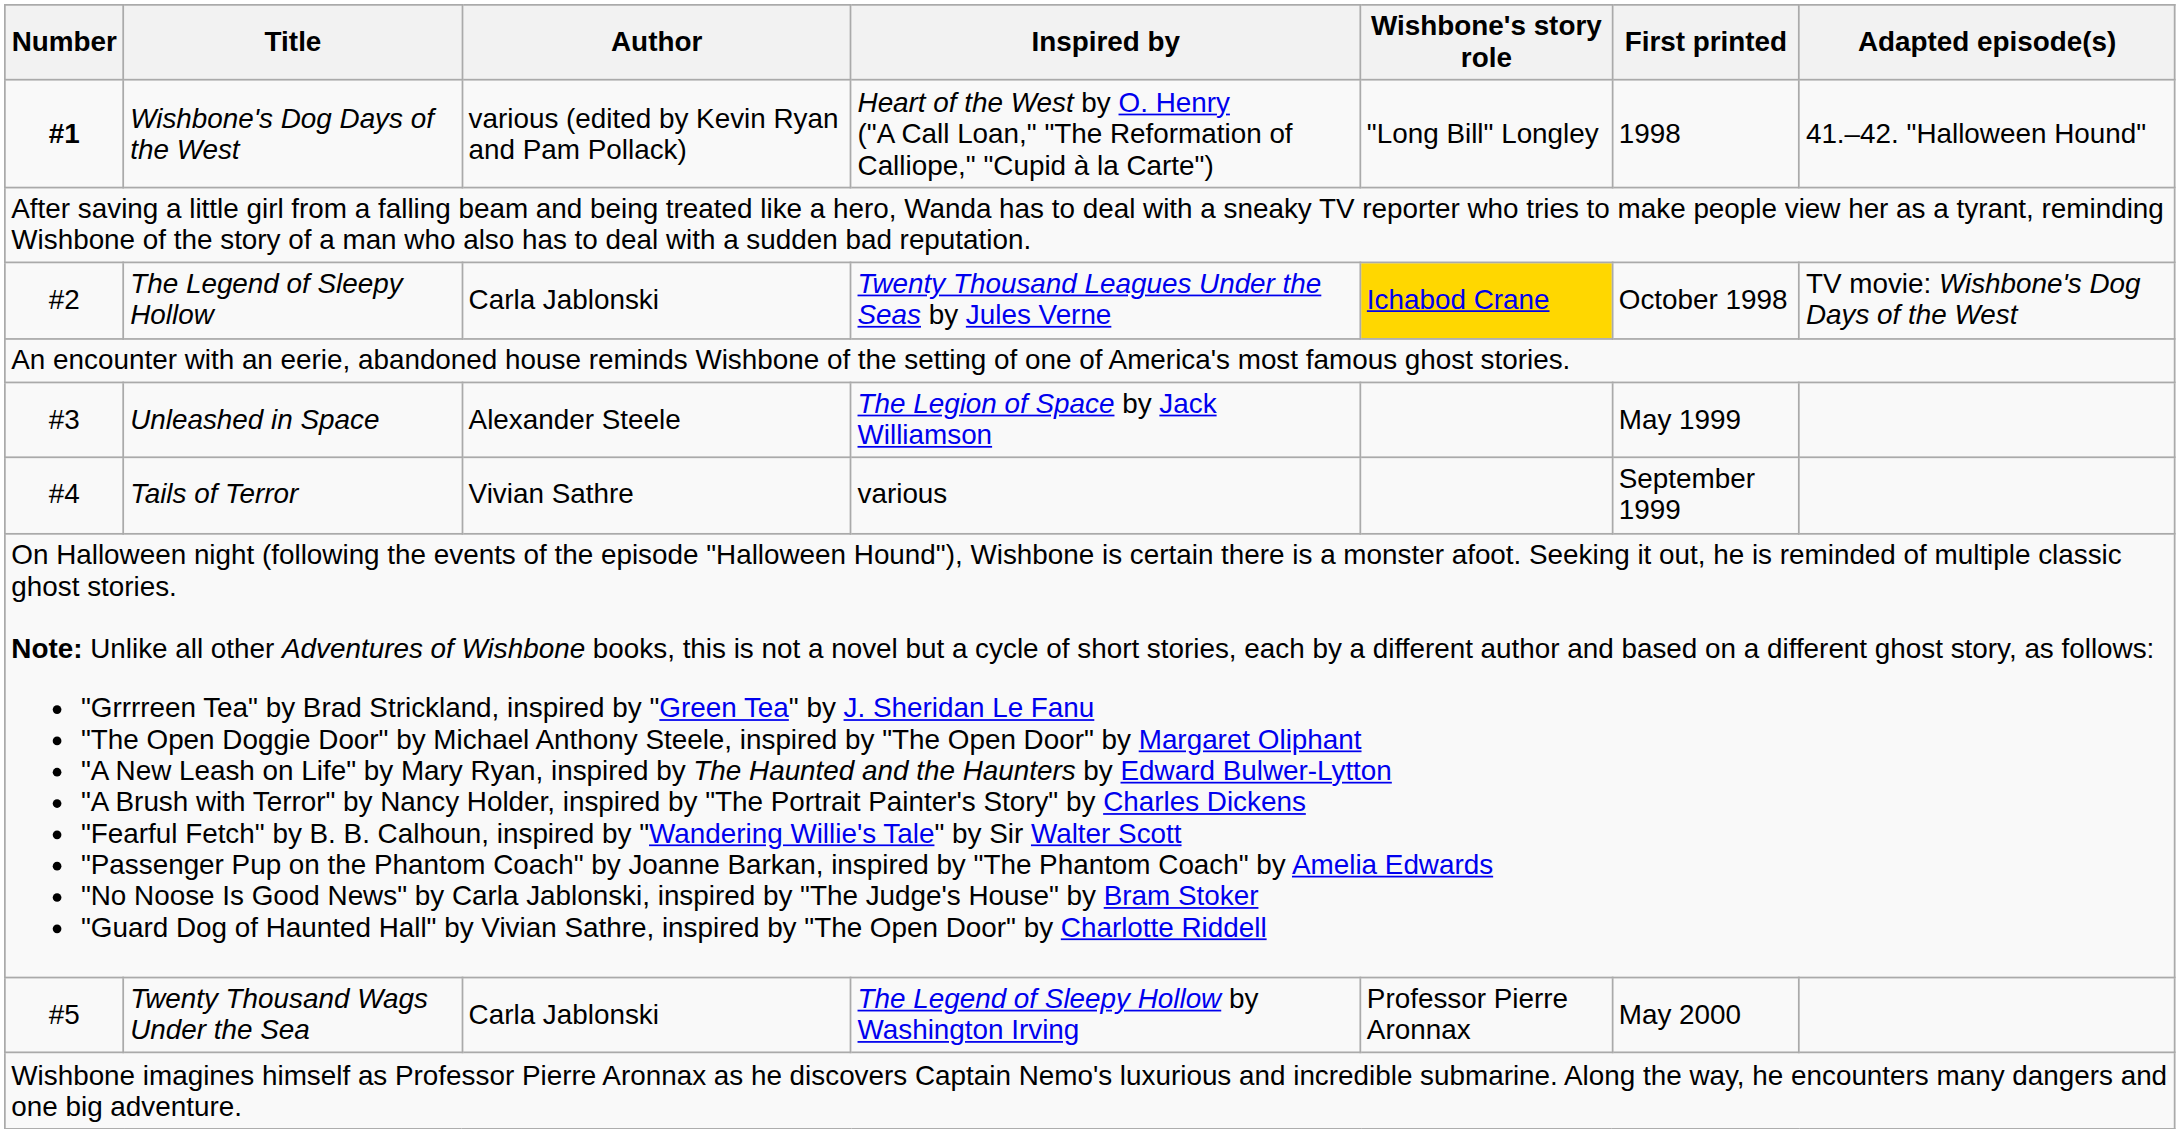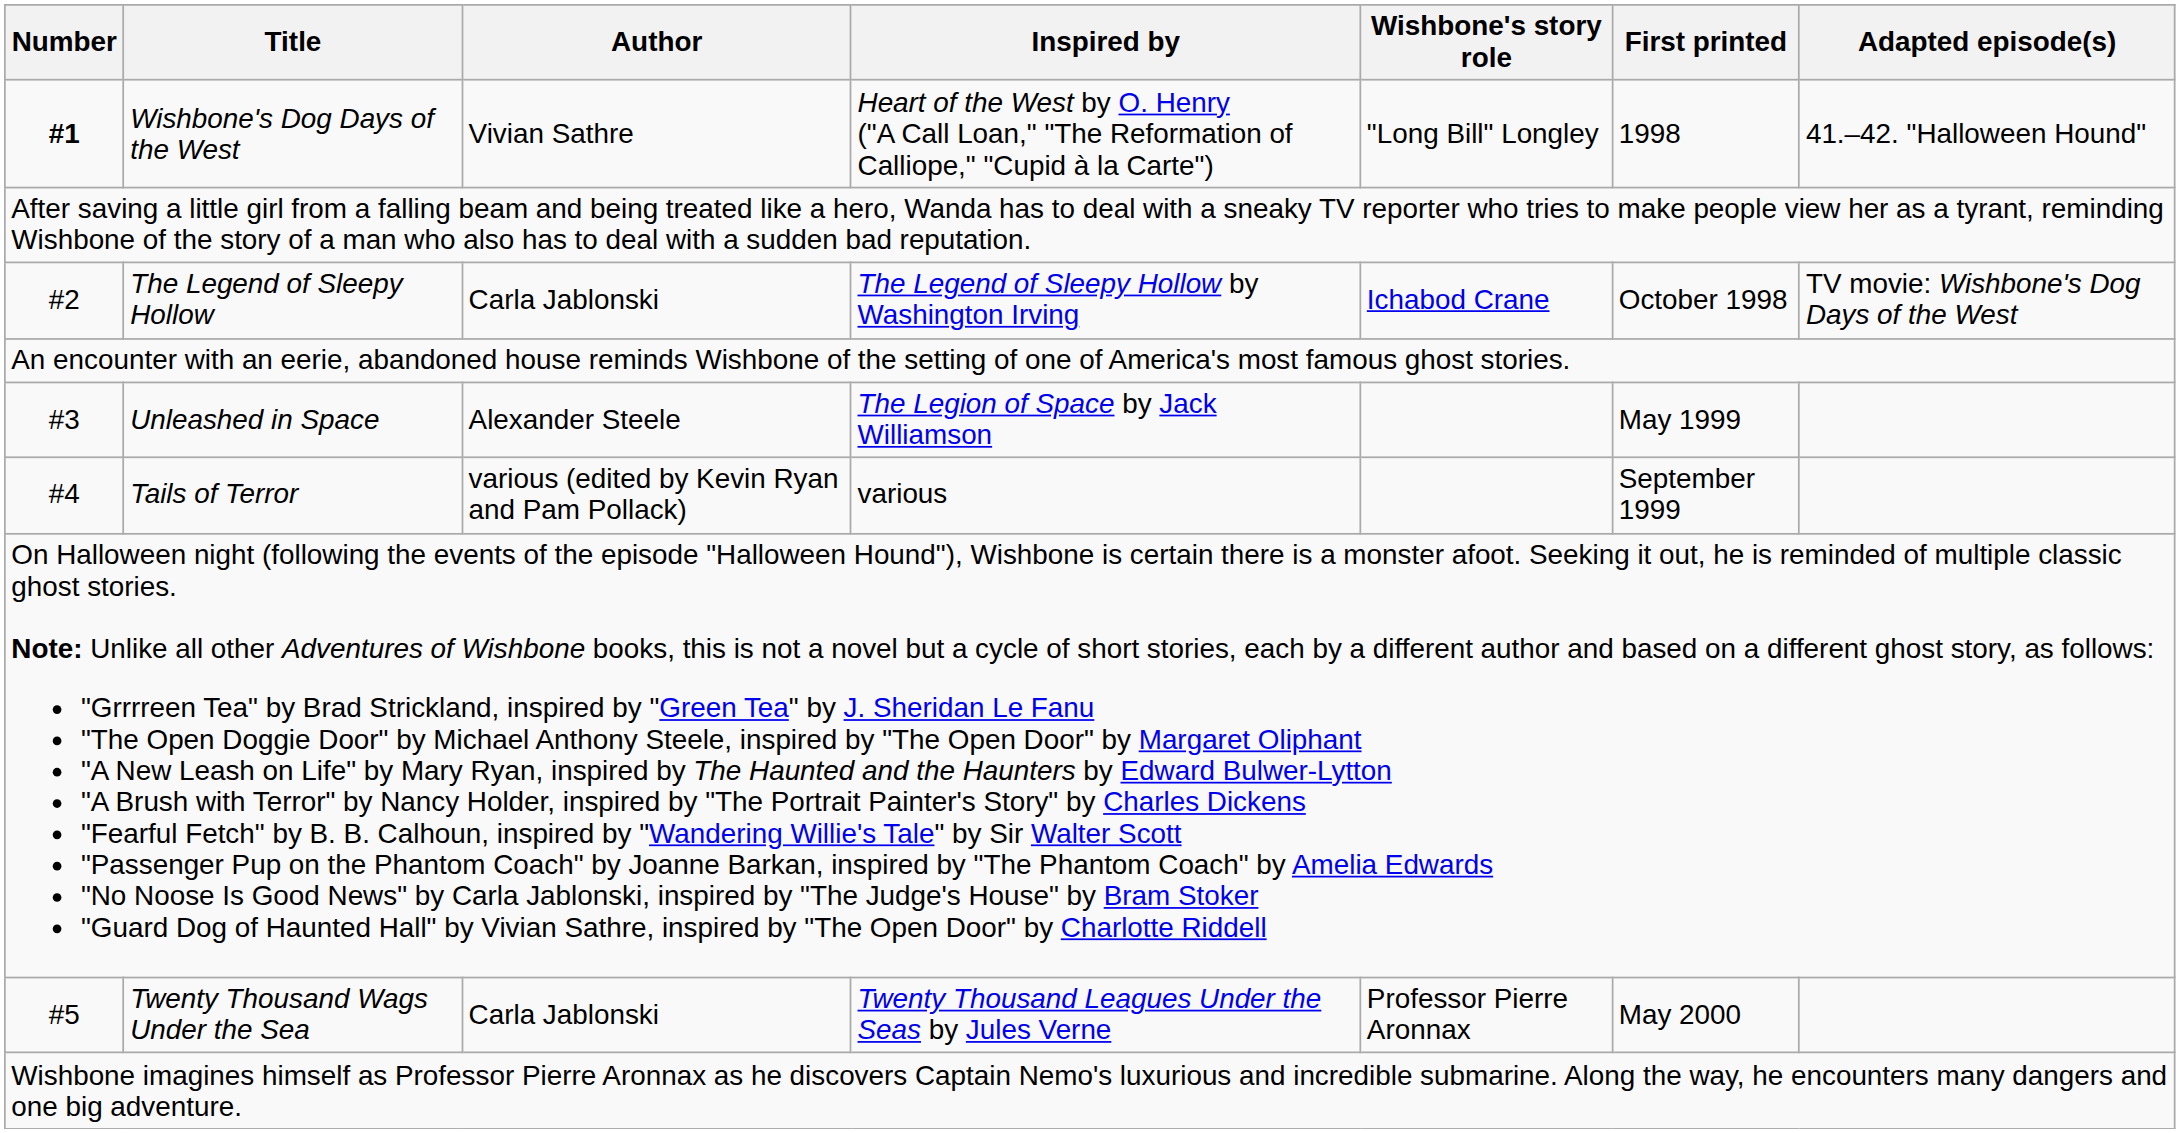 <table class="wikitable"  border="1">
 <tr>
 <th>Number</th>
 <th>Title</th>
 <th>Author</th>
 <th>Inspired by</th>
 <th>Wishbone's story role</th>
 <th>First printed</th>
 <th>Adapted episode(s)</th>
 </tr>
 <tr>
 <td align="center"><strong>#1</strong></td>
 <td><em>Wishbone's Dog Days of the West</em></td>
-<td>various (edited by Kevin Ryan and Pam Pollack)</td>
+<td>Vivian Sathre</td>
 <td><em>Heart of the West</em> by <a href='#'>O. Henry</a><br>("A Call Loan," "The Reformation of Calliope," "Cupid à la Carte")</td>
 <td>"Long Bill" Longley</td>
 <td>1998</td>
 <td>41.–42. "Halloween Hound"</td>
 </tr>
 <tr>
 <td colspan="7">After saving a little girl from a falling beam and being treated like a hero, Wanda has to deal with a sneaky TV reporter who tries to make people view her as a tyrant, reminding Wishbone of the story of a man who also has to deal with a sudden bad reputation.</td>
 </tr>
 <tr>
 <td align="center">#2</td>
 <td><em>The Legend of Sleepy Hollow</em></td>
 <td>Carla Jablonski</td>
-<td><em><a href='#'>Twenty Thousand Leagues Under the Seas</a></em> by <a href='#'>Jules Verne</a></td>
-<td style="background: gold;"><a href='#'>Ichabod Crane</a></td>
+<td><em><a href='#'>The Legend of Sleepy Hollow</a></em> by <a href='#'>Washington Irving</a></td>
+<td><a href='#'>Ichabod Crane</a></td>
 <td>October 1998</td>
 <td>TV movie: <em>Wishbone's Dog Days of the West</em></td>
 </tr>
 <tr>
 <td colspan="7">An encounter with an eerie, abandoned house reminds Wishbone of the setting of one of America's most famous ghost stories.</td>
 </tr>
 <tr>
 <td align="center">#3</td>
 <td><em>Unleashed in Space</em></td>
 <td>Alexander Steele</td>
 <td><em><a href='#'>The Legion of Space</a></em> by <a href='#'>Jack Williamson</a></td>
 <td></td>
 <td>May 1999</td>
 <td></td>
 </tr>
 <tr>
 <td align="center">#4</td>
 <td><em>Tails of Terror</em></td>
-<td>Vivian Sathre</td>
+<td>various (edited by Kevin Ryan and Pam Pollack)</td>
 <td>various</td>
 <td></td>
 <td>September 1999</td>
 <td></td>
 </tr>
 <tr>
 <td colspan="7">On Halloween night (following the events of the episode "Halloween Hound"), Wishbone is certain there is a monster afoot. Seeking it out, he is reminded of multiple classic ghost stories.<br><br><strong>Note:</strong> Unlike all other <em>Adventures of Wishbone</em> books, this is not a novel but a cycle of short stories, each by a different author and based on a different ghost story, as follows:<ul><li>"Grrrreen Tea" by Brad Strickland, inspired by "<a href='#'>Green Tea</a>" by <a href='#'>J. Sheridan Le Fanu</a></li><li>"The Open Doggie Door" by Michael Anthony Steele, inspired by "The Open Door" by <a href='#'>Margaret Oliphant</a></li><li>"A New Leash on Life" by Mary Ryan, inspired by <em>The Haunted and the Haunters</em> by <a href='#'>Edward Bulwer-Lytton</a></li><li>"A Brush with Terror" by Nancy Holder, inspired by "The Portrait Painter's Story" by <a href='#'>Charles Dickens</a></li><li>"Fearful Fetch" by B. B. Calhoun, inspired by "<a href='#'>Wandering Willie's Tale</a>" by Sir <a href='#'>Walter Scott</a></li><li>"Passenger Pup on the Phantom Coach" by Joanne Barkan, inspired by "The Phantom Coach" by <a href='#'>Amelia Edwards</a></li><li>"No Noose Is Good News" by Carla Jablonski, inspired by "The Judge's House" by <a href='#'>Bram Stoker</a></li><li>"Guard Dog of Haunted Hall" by Vivian Sathre, inspired by "The Open Door" by <a href='#'>Charlotte Riddell</a></li></ul></td>
 </tr>
 <tr>
 <td align="center">#5</td>
 <td><em>Twenty Thousand Wags Under the Sea</em></td>
 <td>Carla Jablonski</td>
-<td><em><a href='#'>The Legend of Sleepy Hollow</a></em> by <a href='#'>Washington Irving</a></td>
+<td><em><a href='#'>Twenty Thousand Leagues Under the Seas</a></em> by <a href='#'>Jules Verne</a></td>
 <td>Professor Pierre Aronnax</td>
 <td>May 2000</td>
 <td></td>
 </tr>
 <tr>
 <td colspan="7">Wishbone imagines himself as Professor Pierre Aronnax as he discovers Captain Nemo's luxurious and incredible submarine. Along the way, he encounters many dangers and one big adventure.</td>
 </tr>
 </table>
